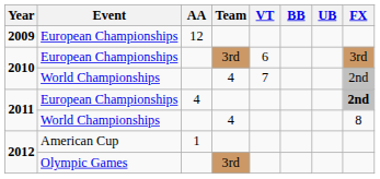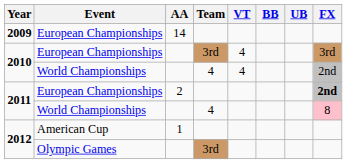 <table class="wikitable" style="text-align:center;">
 <tr>
 <th>Year</th>
 <th>Event</th>
 <th style="width:30px;">AA</th>
 <th style="width:30px;">Team</th>
 <th style="width:30px;"><a href='#'>VT</a></th>
 <th style="width:30px;"><a href='#'>BB</a></th>
 <th style="width:30px;"><a href='#'>UB</a></th>
 <th style="width:30px;"><a href='#'>FX</a></th>
 </tr>
 <tr>
 <td rowspan="1"><strong>2009</strong></td>
 <td align=left><a href='#'>European Championships</a></td>
-<td>12</td>
+<td>14</td>
 <td></td>
 <td></td>
 <td></td>
 <td></td>
 <td></td>
 </tr>
 <tr>
 <td rowspan="2"><strong>2010</strong></td>
 <td align=left><a href='#'>European Championships</a></td>
 <td></td>
 <td style="background:#c96;">3rd</td>
-<td>6</td>
+<td>4</td>
 <td></td>
 <td></td>
 <td style="background:#c96;">3rd</td>
 </tr>
 <tr>
 <td align=left><a href='#'>World Championships</a></td>
 <td></td>
 <td>4</td>
-<td>7</td>
+<td>4</td>
 <td></td>
 <td></td>
 <td style="background:silver;">2nd</td>
 </tr>
 <tr>
 <td rowspan="2"><strong>2011</strong></td>
 <td align=left><a href='#'>European Championships</a></td>
-<td>4</td>
+<td>2</td>
 <td></td>
 <td></td>
 <td></td>
 <td></td>
 <td style="background:silver;"><strong>2nd</strong></td>
 </tr>
 <tr>
 <td align=left><a href='#'>World Championships</a></td>
 <td></td>
 <td>4</td>
 <td></td>
 <td></td>
 <td></td>
-<td>8</td>
+<td style="background: pink;">8</td>
 </tr>
 <tr>
 <td rowspan="6"><strong>2012</strong></td>
 <td align=left>American Cup</td>
 <td>1</td>
 <td></td>
 <td></td>
 <td></td>
 <td></td>
 <td></td>
 </tr>
 <tr>
 <td align=left><a href='#'>Olympic Games</a></td>
 <td></td>
 <td style="background:#c96;">3rd</td>
 <td></td>
 <td></td>
 <td></td>
 <td></td>
 </tr>
 </table>
